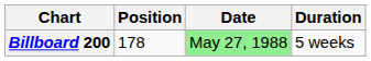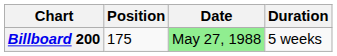 <table class="wikitable">
 <tr>
 <th scope="col">Chart</th>
 <th scope="col">Position</th>
 <th scope="col">Date</th>
 <th scope="col">Duration</th>
 </tr>
 <tr>
 <th scope="row"><a href='#'><em>Billboard</em></a> 200</th>
-<td>178</td>
+<td>175</td>
 <td style="background: lightgreen;">May 27, 1988</td>
 <td>5 weeks</td>
 </tr>
 </table>
